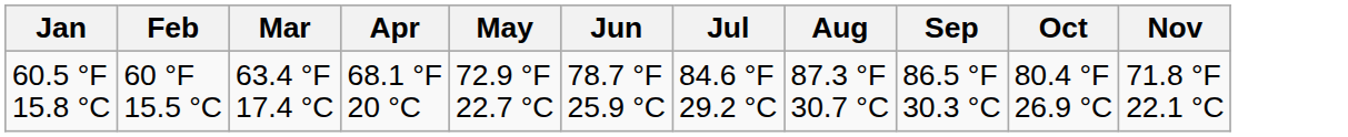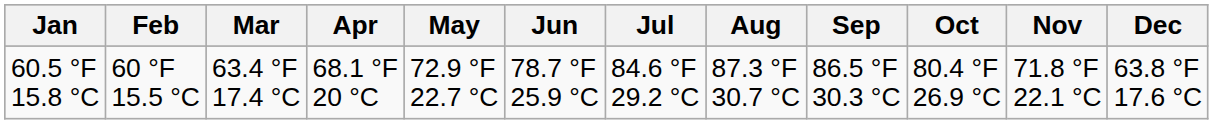 <table class="wikitable">
 <tr>
 <th><strong>Jan</strong></th>
 <th><strong>Feb</strong></th>
 <th><strong>Mar</strong></th>
 <th><strong>Apr</strong></th>
 <th><strong>May</strong></th>
 <th><strong>Jun</strong></th>
 <th><strong>Jul</strong></th>
 <th><strong>Aug</strong></th>
 <th><strong>Sep</strong></th>
 <th><strong>Oct</strong></th>
 <th><strong>Nov</strong></th>
+<th><strong>Dec</strong></th>
 </tr>
 <tr>
 <td>60.5 °F<br>15.8 °C</td>
 <td>60 °F<br>15.5 °C</td>
 <td>63.4 °F<br>17.4 °C</td>
 <td>68.1 °F<br>20 °C</td>
 <td>72.9 °F<br>22.7 °C</td>
 <td>78.7 °F<br>25.9 °C</td>
 <td>84.6 °F<br>29.2 °C</td>
 <td>87.3 °F<br>30.7 °C</td>
 <td>86.5 °F<br>30.3 °C</td>
 <td>80.4 °F<br>26.9 °C</td>
 <td>71.8 °F<br>22.1 °C</td>
+<td>63.8 °F<br>17.6 °C</td>
 </tr>
 </table>
